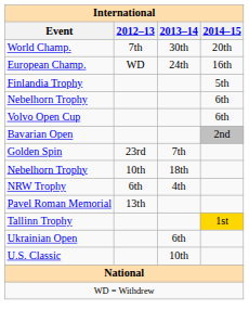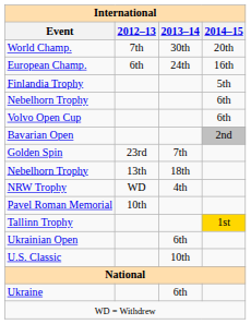 <table class="wikitable" style="text-align:center">
 <tr>
 <th style="background-color: #ffdead; " colspan=4 align=center>International</th>
 </tr>
 <tr>
 <th>Event</th>
 <th><a href='#'>2012–13</a></th>
 <th><a href='#'>2013–14</a></th>
 <th><a href='#'>2014–15</a></th>
 </tr>
 <tr>
 <td align=left><a href='#'>World Champ.</a></td>
 <td>7th</td>
 <td>30th</td>
 <td>20th</td>
 </tr>
 <tr>
 <td align=left><a href='#'>European Champ.</a></td>
-<td>WD</td>
+<td>6th</td>
 <td>24th</td>
 <td>16th</td>
 </tr>
 <tr>
 <td align=left> <a href='#'>Finlandia Trophy</a></td>
 <td></td>
 <td></td>
 <td>5th</td>
 </tr>
 <tr>
 <td align=left> <a href='#'>Nebelhorn Trophy</a></td>
 <td></td>
 <td></td>
 <td>6th</td>
 </tr>
 <tr>
 <td align=left> <a href='#'>Volvo Open Cup</a></td>
 <td></td>
 <td></td>
 <td>6th</td>
 </tr>
 <tr>
 <td align=left><a href='#'>Bavarian Open</a></td>
 <td></td>
 <td></td>
 <td bgcolor=silver>2nd</td>
 </tr>
 <tr>
 <td align=left><a href='#'>Golden Spin</a></td>
 <td>23rd</td>
 <td>7th</td>
 <td></td>
 </tr>
 <tr>
 <td align=left><a href='#'>Nebelhorn Trophy</a></td>
-<td>10th</td>
+<td>13th</td>
 <td>18th</td>
 <td></td>
 </tr>
 <tr>
 <td align=left><a href='#'>NRW Trophy</a></td>
-<td>6th</td>
+<td>WD</td>
 <td>4th</td>
 <td></td>
 </tr>
 <tr>
 <td align=left><a href='#'>Pavel Roman Memorial</a></td>
-<td>13th</td>
+<td>10th</td>
 <td></td>
 <td></td>
 </tr>
 <tr>
 <td align=left><a href='#'>Tallinn Trophy</a></td>
 <td></td>
 <td></td>
 <td bgcolor=gold>1st</td>
 </tr>
 <tr>
 <td align=left><a href='#'>Ukrainian Open</a></td>
 <td></td>
 <td>6th</td>
 <td></td>
 </tr>
 <tr>
 <td align=left><a href='#'>U.S. Classic</a></td>
 <td></td>
 <td>10th</td>
 <td></td>
 </tr>
 <tr>
 <th style="background-color: #ffdead; " colspan=4 align=center>National </th>
 </tr>
 <tr>
+<td align="left"><a href='#'>Ukraine</a></td>
+<td></td>
+<td>6th</td>
+<td></td>
+</tr>
+<tr>
 <td colspan=4 align=center><small> WD = Withdrew </small></td>
 </tr>
 </table>
